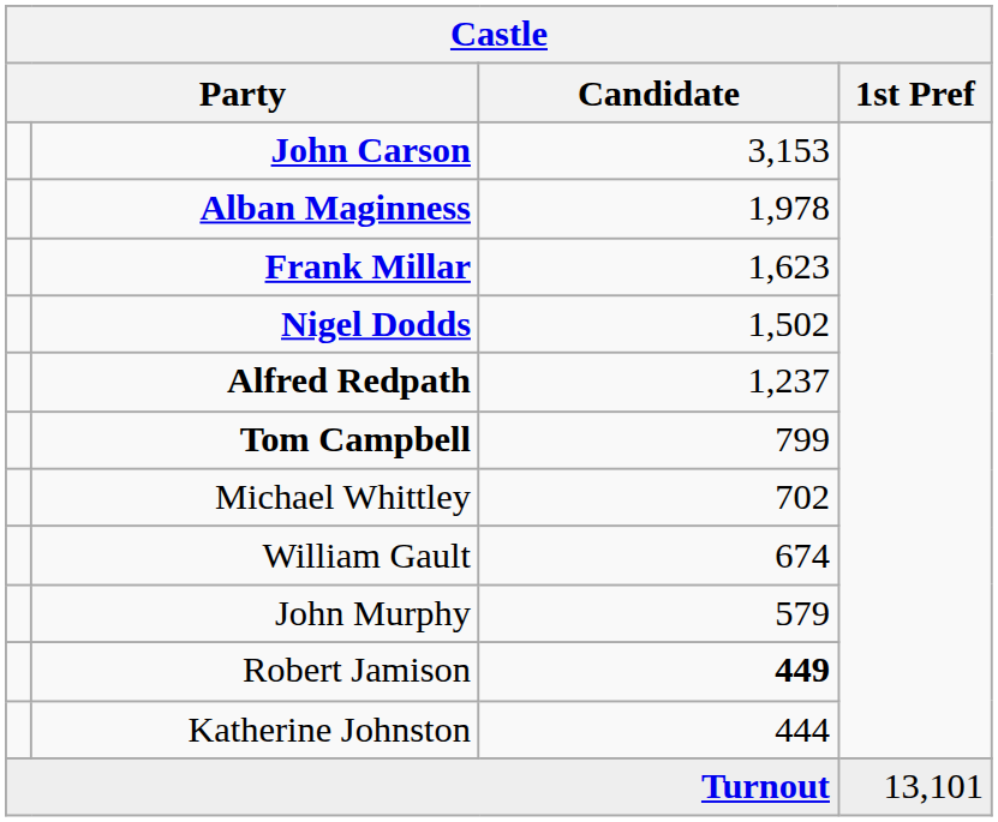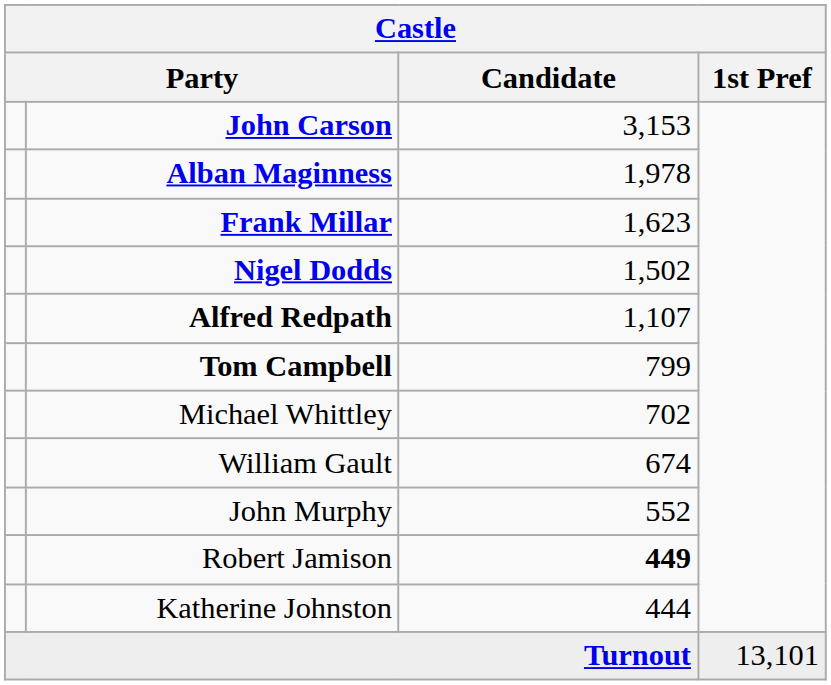 <table class="wikitable">
 <tr>
 <th colspan="4" align="center"><a href='#'>Castle</a></th>
 </tr>
 <tr>
 <th colspan="2" align="center" width=200>Party</th>
 <th width=150>Candidate</th>
 <th width=60>1st Pref</th>
 </tr>
 <tr>
 <td></td>
 <td align="right"><strong><a href='#'>John Carson</a></strong></td>
 <td align="right">3,153</td>
 </tr>
 <tr>
 <td></td>
 <td align="right"><strong><a href='#'>Alban Maginness</a></strong></td>
 <td align="right">1,978</td>
 </tr>
 <tr>
 <td></td>
 <td align="right"><strong><a href='#'>Frank Millar</a></strong></td>
 <td align="right">1,623</td>
 </tr>
 <tr>
 <td></td>
 <td align="right"><strong><a href='#'>Nigel Dodds</a></strong></td>
 <td align="right">1,502</td>
 </tr>
 <tr>
 <td></td>
 <td align="right"><strong>Alfred Redpath</strong></td>
-<td align="right">1,237</td>
+<td align="right">1,107</td>
 </tr>
 <tr>
 <td></td>
 <td align="right"><strong>Tom Campbell</strong></td>
 <td align="right">799</td>
 </tr>
 <tr>
 <td></td>
 <td align="right">Michael Whittley</td>
 <td align="right">702</td>
 </tr>
 <tr>
 <td></td>
 <td align="right">William Gault</td>
 <td align="right">674</td>
 </tr>
 <tr>
 <td></td>
 <td align="right">John Murphy</td>
-<td align="right">579</td>
+<td align="right">552</td>
 </tr>
 <tr>
 <td></td>
 <td align="right">Robert Jamison</td>
 <td align="right"><strong>449</strong></td>
 </tr>
 <tr>
 <td></td>
 <td align="right">Katherine Johnston</td>
 <td align="right">444</td>
 </tr>
 <tr bgcolor="EEEEEE">
 <td colspan=3 align="right"><strong><a href='#'>Turnout</a></strong></td>
 <td align="right">13,101</td>
 </tr>
 </table>
